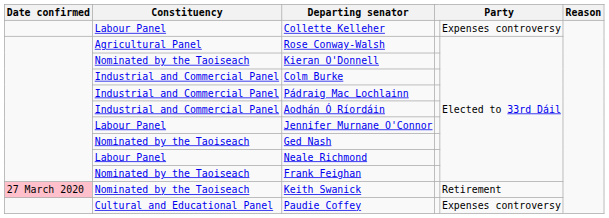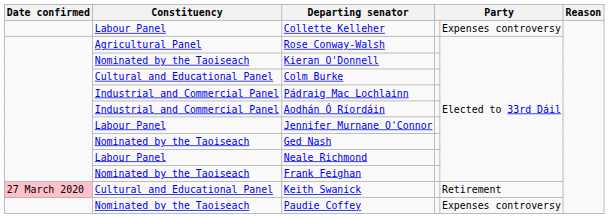 <table class="wikitable sortable">
 <tr>
 <th>Date confirmed</th>
 <th>Constituency</th>
 <th>Departing senator</th>
 <th colspan=2>Party</th>
 <th>Reason</th>
 </tr>
 <tr>
 <td></td>
 <td><a href='#'>Labour Panel</a></td>
 <td><a href='#'>Collette Kelleher</a></td>
 <td></td>
 <td>Expenses controversy</td>
 </tr>
 <tr>
 <td rowspan=9></td>
 <td><a href='#'>Agricultural Panel</a></td>
 <td><a href='#'>Rose Conway-Walsh</a></td>
 <td></td>
 <td rowspan=9>Elected to <a href='#'>33rd Dáil</a></td>
 </tr>
 <tr>
 <td><a href='#'>Nominated by the Taoiseach</a></td>
 <td><a href='#'>Kieran O'Donnell</a></td>
 <td></td>
 </tr>
 <tr>
-<td><a href='#'>Industrial and Commercial Panel</a></td>
+<td><a href='#'>Cultural and Educational Panel</a></td>
 <td><a href='#'>Colm Burke</a></td>
 <td></td>
 </tr>
 <tr>
 <td><a href='#'>Industrial and Commercial Panel</a></td>
 <td><a href='#'>Pádraig Mac Lochlainn</a></td>
 <td></td>
 </tr>
 <tr>
 <td><a href='#'>Industrial and Commercial Panel</a></td>
 <td><a href='#'>Aodhán Ó Ríordáin</a></td>
 <td></td>
 </tr>
 <tr>
 <td><a href='#'>Labour Panel</a></td>
 <td><a href='#'>Jennifer Murnane O'Connor</a></td>
 <td></td>
 </tr>
 <tr>
 <td><a href='#'>Nominated by the Taoiseach</a></td>
 <td><a href='#'>Ged Nash</a></td>
 <td></td>
 </tr>
 <tr>
 <td><a href='#'>Labour Panel</a></td>
 <td><a href='#'>Neale Richmond</a></td>
 <td></td>
 </tr>
 <tr>
 <td><a href='#'>Nominated by the Taoiseach</a></td>
 <td><a href='#'>Frank Feighan</a></td>
 <td></td>
 </tr>
 <tr>
 <td style="background: pink;">27 March 2020</td>
-<td><a href='#'>Nominated by the Taoiseach</a></td>
+<td><a href='#'>Cultural and Educational Panel</a></td>
 <td><a href='#'>Keith Swanick</a></td>
 <td></td>
 <td>Retirement</td>
 </tr>
 <tr>
 <td></td>
-<td><a href='#'>Cultural and Educational Panel</a></td>
+<td><a href='#'>Nominated by the Taoiseach</a></td>
 <td><a href='#'>Paudie Coffey</a></td>
 <td></td>
 <td>Expenses controversy</td>
 </tr>
 </table>
